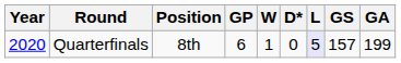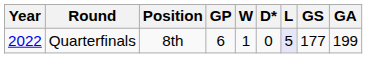 <table class="wikitable" style="text-align:center;">
 <tr>
 <th>Year</th>
 <th>Round</th>
 <th>Position</th>
 <th>GP</th>
 <th>W</th>
 <th>D*</th>
 <th>L</th>
 <th>GS</th>
 <th>GA</th>
 </tr>
 <tr>
-<td> <a href='#'>2020</a></td>
+<td> <a href='#'>2022</a></td>
 <td>Quarterfinals</td>
 <td>8th</td>
 <td>6</td>
 <td>1</td>
 <td>0</td>
 <td style="background: lavender;">5</td>
-<td>157</td>
+<td>177</td>
 <td>199</td>
 </tr>
 </table>
